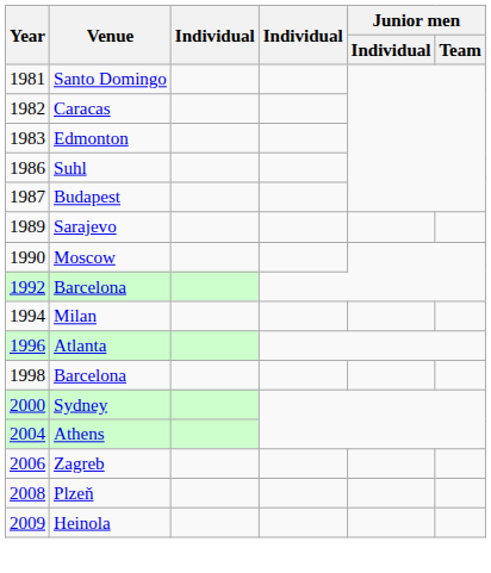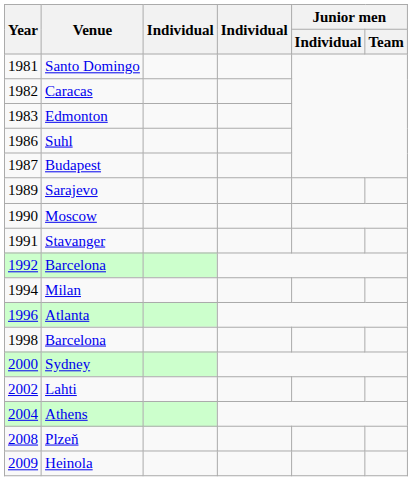 <table class="wikitable" style="font-size: 95%">
 <tr>
 <th rowspan="2">Year</th>
 <th rowspan="2">Venue</th>
 <th rowspan="2">Individual</th>
 <th rowspan="2">Individual</th>
 <th colspan=2>Junior men</th>
 </tr>
 <tr>
 <th>Individual</th>
 <th>Team</th>
 </tr>
 <tr>
 <td>1981</td>
 <td><a href='#'>Santo Domingo</a></td>
 <td></td>
 <td></td>
 </tr>
 <tr>
 <td>1982</td>
 <td><a href='#'>Caracas</a></td>
 <td></td>
 <td></td>
 </tr>
 <tr>
 <td>1983</td>
 <td><a href='#'>Edmonton</a></td>
 <td></td>
 <td></td>
 </tr>
 <tr>
 <td>1986</td>
 <td><a href='#'>Suhl</a></td>
 <td></td>
 <td></td>
 </tr>
 <tr>
 <td>1987</td>
 <td><a href='#'>Budapest</a></td>
 <td></td>
 <td></td>
 </tr>
 <tr>
 <td>1989</td>
 <td><a href='#'>Sarajevo</a></td>
 <td></td>
 <td></td>
 <td></td>
 <td></td>
 </tr>
 <tr>
 <td>1990</td>
 <td><a href='#'>Moscow</a></td>
 <td></td>
 <td></td>
 </tr>
+<tr>
+<td>1991</td>
+<td><a href='#'>Stavanger</a></td>
+<td></td>
+<td></td>
+<td></td>
+<td></td>
+</tr>
 <tr style="background: #ccffcc">
 <td><a href='#'>1992</a></td>
 <td><a href='#'>Barcelona</a></td>
 <td></td>
 </tr>
 <tr>
 <td>1994</td>
 <td><a href='#'>Milan</a></td>
 <td></td>
 <td></td>
 <td></td>
 <td></td>
 </tr>
 <tr style="background: #ccffcc">
 <td><a href='#'>1996</a></td>
 <td><a href='#'>Atlanta</a></td>
 <td></td>
 </tr>
 <tr>
 <td>1998</td>
 <td><a href='#'>Barcelona</a></td>
 <td></td>
 <td></td>
 <td></td>
 <td></td>
 </tr>
 <tr style="background: #ccffcc">
 <td><a href='#'>2000</a></td>
 <td><a href='#'>Sydney</a></td>
 <td></td>
 </tr>
+<tr>
+<td><a href='#'>2002</a></td>
+<td><a href='#'>Lahti</a></td>
+<td></td>
+<td></td>
+<td></td>
+<td></td>
+</tr>
 <tr style="background: #ccffcc">
 <td><a href='#'>2004</a></td>
 <td><a href='#'>Athens</a></td>
-<td></td>
-</tr>
-<tr>
-<td><a href='#'>2006</a></td>
-<td><a href='#'>Zagreb</a></td>
-<td></td>
-<td></td>
-<td></td>
 <td></td>
 </tr>
 <tr>
 <td><a href='#'>2008</a></td>
 <td><a href='#'>Plzeň</a></td>
 <td></td>
 <td></td>
 <td></td>
 <td></td>
 </tr>
 <tr>
 <td><a href='#'>2009</a></td>
 <td><a href='#'>Heinola</a></td>
 <td></td>
 <td></td>
 <td></td>
 <td></td>
 </tr>
 </table>
